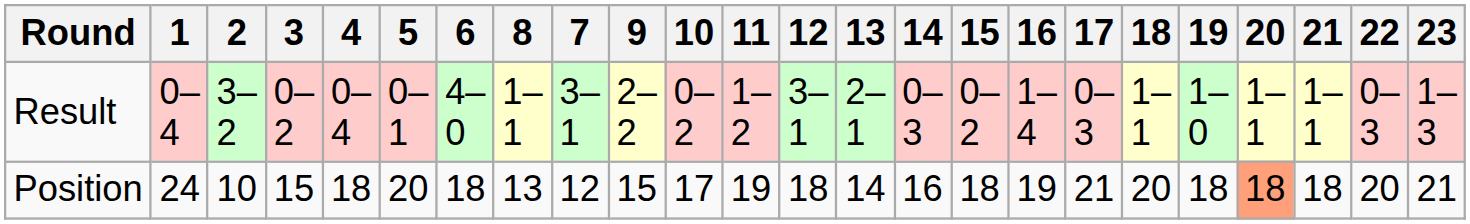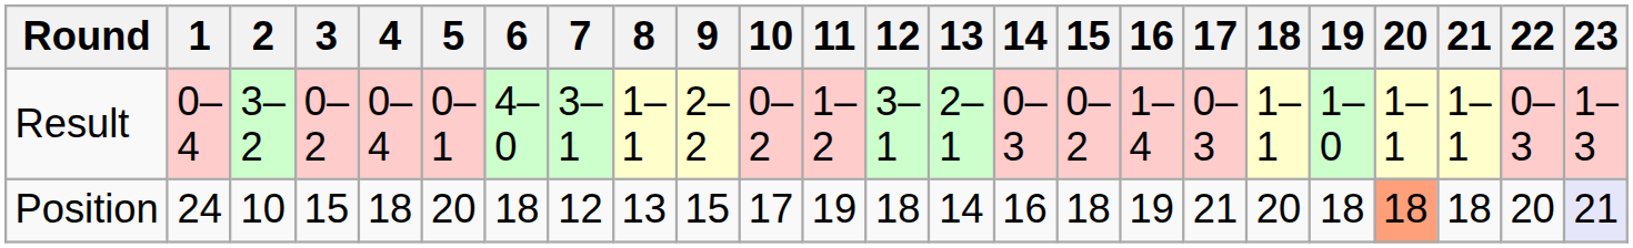 <table class="wikitable">
 <tr>
 <th>Round</th>
 <th>1</th>
 <th>2</th>
 <th>3</th>
 <th>4</th>
 <th>5</th>
 <th>6</th>
+<th>7</th>
 <th>8</th>
-<th>7</th>
 <th>9</th>
 <th>10</th>
 <th>11</th>
 <th>12</th>
 <th>13</th>
 <th>14</th>
 <th>15</th>
 <th>16</th>
 <th>17</th>
 <th>18</th>
 <th>19</th>
 <th>20</th>
 <th>21</th>
 <th>22</th>
 <th>23</th>
 </tr>
 <tr>
 <td>Result</td>
 <td bgcolor="#FFCCCC">0–4</td>
 <td bgcolor="#CCFFCC">3–2</td>
 <td bgcolor="#FFCCCC">0–2</td>
 <td bgcolor="#FFCCCC">0–4</td>
 <td bgcolor="#FFCCCC">0–1</td>
 <td bgcolor="#CCFFCC">4–0</td>
+<td bgcolor="#CCFFCC">3–1</td>
 <td bgcolor="#FFFFCC">1–1</td>
-<td bgcolor="#CCFFCC">3–1</td>
 <td bgcolor="#FFFFCC">2–2</td>
 <td bgcolor="#FFCCCC">0–2</td>
 <td bgcolor="#FFCCCC">1–2</td>
 <td bgcolor="#CCFFCC">3–1</td>
 <td bgcolor="#CCFFCC">2–1</td>
 <td bgcolor="#FFCCCC">0–3</td>
 <td bgcolor="#FFCCCC">0–2</td>
 <td bgcolor="#FFCCCC">1–4</td>
 <td bgcolor="#FFCCCC">0–3</td>
 <td bgcolor="#FFFFCC">1–1</td>
 <td bgcolor="#CCFFCC">1–0</td>
 <td bgcolor="#FFFFCC">1–1</td>
 <td bgcolor="#FFFFCC">1–1</td>
 <td bgcolor="#FFCCCC">0–3</td>
 <td bgcolor="#FFCCCC">1–3</td>
 </tr>
 <tr>
 <td>Position</td>
 <td align="center">24</td>
 <td align="center">10</td>
 <td align="center">15</td>
 <td align="center">18</td>
 <td align="center">20</td>
 <td align="center">18</td>
+<td align="center">12</td>
 <td align="center">13</td>
-<td align="center">12</td>
 <td align="center">15</td>
 <td align="center">17</td>
 <td align="center">19</td>
 <td align="center">18</td>
 <td align="center">14</td>
 <td align="center">16</td>
 <td align="center">18</td>
 <td align="center">19</td>
 <td align="center">21</td>
 <td align="center">20</td>
 <td align="center">18</td>
 <td align="center" style="background: lightsalmon;">18</td>
 <td align="center">18</td>
 <td align="center">20</td>
-<td align="center">21</td>
+<td align="center" style="background: lavender;">21</td>
 </tr>
 </table>
